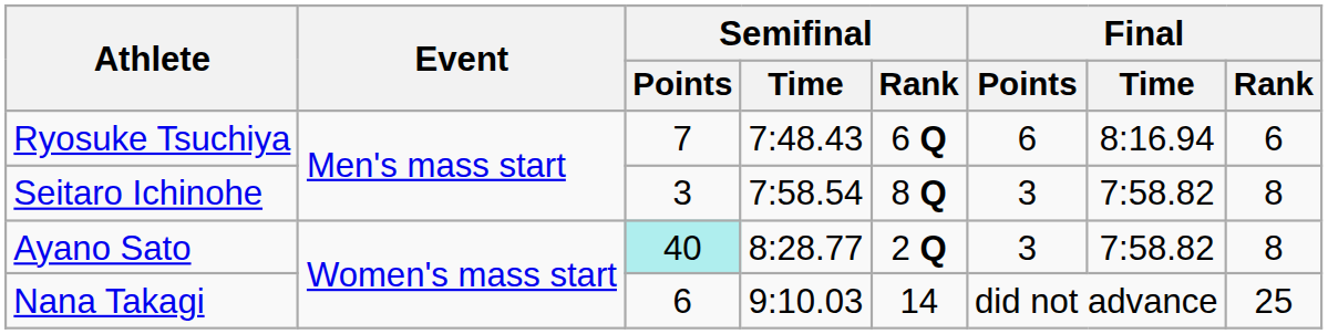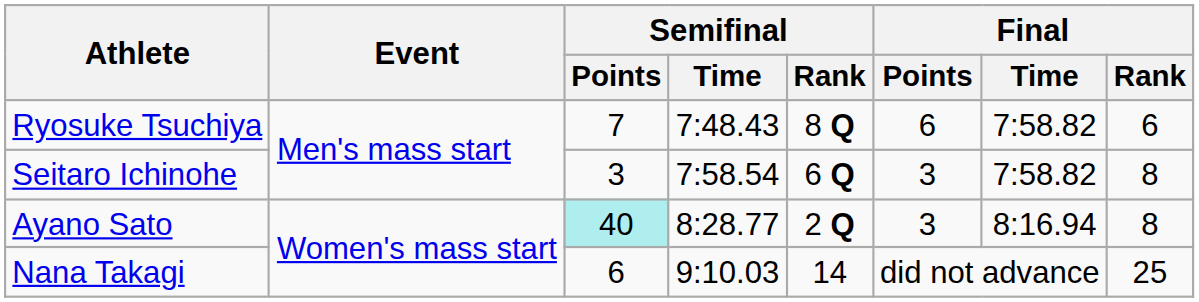 <table class="wikitable" style="font-size:90%; text-align:center">
 <tr>
 <th rowspan=2>Athlete</th>
 <th rowspan=2>Event</th>
 <th colspan="3">Semifinal</th>
 <th colspan="3">Final</th>
 </tr>
 <tr style="font-size:95%">
 <th>Points</th>
 <th>Time</th>
 <th>Rank</th>
 <th>Points</th>
 <th>Time</th>
 <th>Rank</th>
 </tr>
 <tr>
 <td align=left><a href='#'>Ryosuke Tsuchiya</a></td>
 <td align=left rowspan=2><a href='#'>Men's mass start</a></td>
 <td>7</td>
 <td>7:48.43</td>
-<td>6 <strong>Q</strong></td>
+<td>8 <strong>Q</strong></td>
 <td>6</td>
-<td>8:16.94</td>
+<td>7:58.82</td>
 <td>6</td>
 </tr>
 <tr>
 <td align=left><a href='#'>Seitaro Ichinohe</a></td>
 <td>3</td>
 <td>7:58.54</td>
-<td>8 <strong>Q</strong></td>
+<td>6 <strong>Q</strong></td>
 <td>3</td>
 <td>7:58.82</td>
 <td>8</td>
 </tr>
 <tr>
 <td align=left><a href='#'>Ayano Sato</a></td>
 <td align=left rowspan=2><a href='#'>Women's mass start</a></td>
 <td style="background: paleturquoise;">40</td>
 <td>8:28.77</td>
 <td>2 <strong>Q</strong></td>
 <td>3</td>
-<td>7:58.82</td>
+<td>8:16.94</td>
 <td>8</td>
 </tr>
 <tr>
 <td align=left><a href='#'>Nana Takagi</a></td>
 <td>6</td>
 <td>9:10.03</td>
 <td>14</td>
 <td colspan=2>did not advance</td>
 <td>25</td>
 </tr>
 </table>
